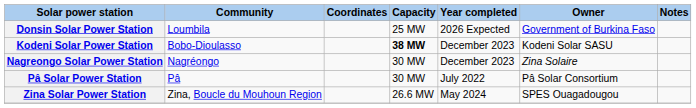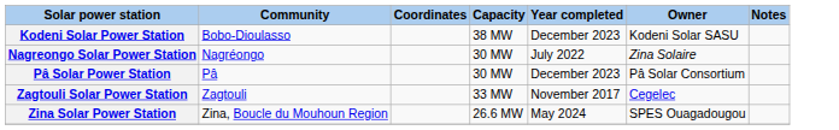 <table class="wikitable sortable">
 <tr>
 <th style="background-color:#ABCDEF;">Solar power station</th>
 <th style="background-color:#ABCDEF;">Community</th>
 <th style="background-color:#ABCDEF;">Coordinates</th>
 <th style="background-color:#ABCDEF;">Capacity</th>
 <th style="background-color:#ABCDEF;">Year completed</th>
 <th style="background-color:#ABCDEF;">Owner</th>
 <th style="background-color:#ABCDEF;">Notes</th>
 </tr>
 <tr>
-<th><a href='#'>Donsin Solar Power Station</a></th>
-<td><a href='#'>Loumbila</a></td>
-<td></td>
-<td>25 MW</td>
-<td>2026 Expected</td>
-<td><a href='#'>Government of Burkina Faso</a></td>
-<td></td>
-</tr>
-<tr>
 <th><a href='#'>Kodeni Solar Power Station</a></th>
 <td><a href='#'>Bobo-Dioulasso</a></td>
 <td></td>
-<td><strong>38 MW</strong></td>
+<td>38 MW</td>
 <td>December 2023</td>
 <td>Kodeni Solar SASU</td>
 <td></td>
 </tr>
 <tr>
 <th><a href='#'>Nagreongo Solar Power Station</a></th>
 <td><a href='#'>Nagréongo</a></td>
 <td></td>
 <td>30 MW</td>
-<td>December 2023</td>
+<td>July 2022</td>
 <td><em>Zina Solaire</em></td>
 <td></td>
 </tr>
 <tr>
 <th><a href='#'>Pâ Solar Power Station</a></th>
 <td><a href='#'>Pâ</a></td>
 <td></td>
 <td>30 MW</td>
-<td>July 2022</td>
+<td>December 2023</td>
 <td>Pâ Solar Consortium</td>
+<td></td>
+</tr>
+<tr>
+<th><a href='#'>Zagtouli Solar Power Station</a></th>
+<td><a href='#'>Zagtouli</a></td>
+<td></td>
+<td>33 MW</td>
+<td>November 2017</td>
+<td><a href='#'>Cegelec</a></td>
 <td></td>
 </tr>
 <tr>
 <th><a href='#'>Zina Solar Power Station</a></th>
 <td>Zina, <a href='#'>Boucle du Mouhoun Region</a></td>
 <td></td>
 <td>26.6 MW</td>
 <td>May 2024</td>
 <td>SPES Ouagadougou</td>
 <td></td>
 </tr>
 <tr>
 </tr>
 </table>
